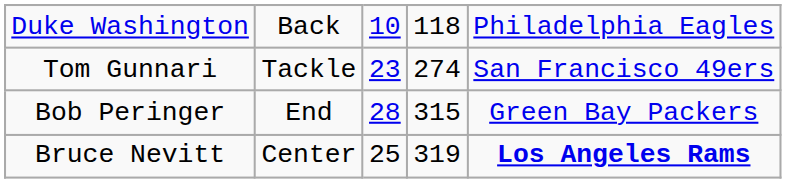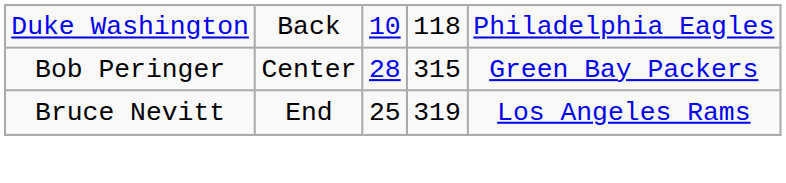 <table class=wikitable style="text-align:center">
 <tr>
 <td><a href='#'>Duke Washington</a></td>
 <td>Back</td>
 <td><a href='#'>10</a></td>
 <td>118</td>
 <td><a href='#'>Philadelphia Eagles</a></td>
 </tr>
 <tr>
-<td>Tom Gunnari</td>
-<td>Tackle</td>
-<td><a href='#'>23</a></td>
-<td>274</td>
-<td><a href='#'>San Francisco 49ers</a></td>
-</tr>
-<tr>
 <td>Bob Peringer</td>
-<td>End</td>
+<td>Center</td>
 <td><a href='#'>28</a></td>
 <td>315</td>
 <td><a href='#'>Green Bay Packers</a></td>
 </tr>
 <tr>
 <td>Bruce Nevitt</td>
-<td>Center</td>
+<td>End</td>
 <td>25</td>
 <td>319</td>
-<td><strong><a href='#'>Los Angeles Rams</a></strong></td>
+<td><a href='#'>Los Angeles Rams</a></td>
 </tr>
 </table>
